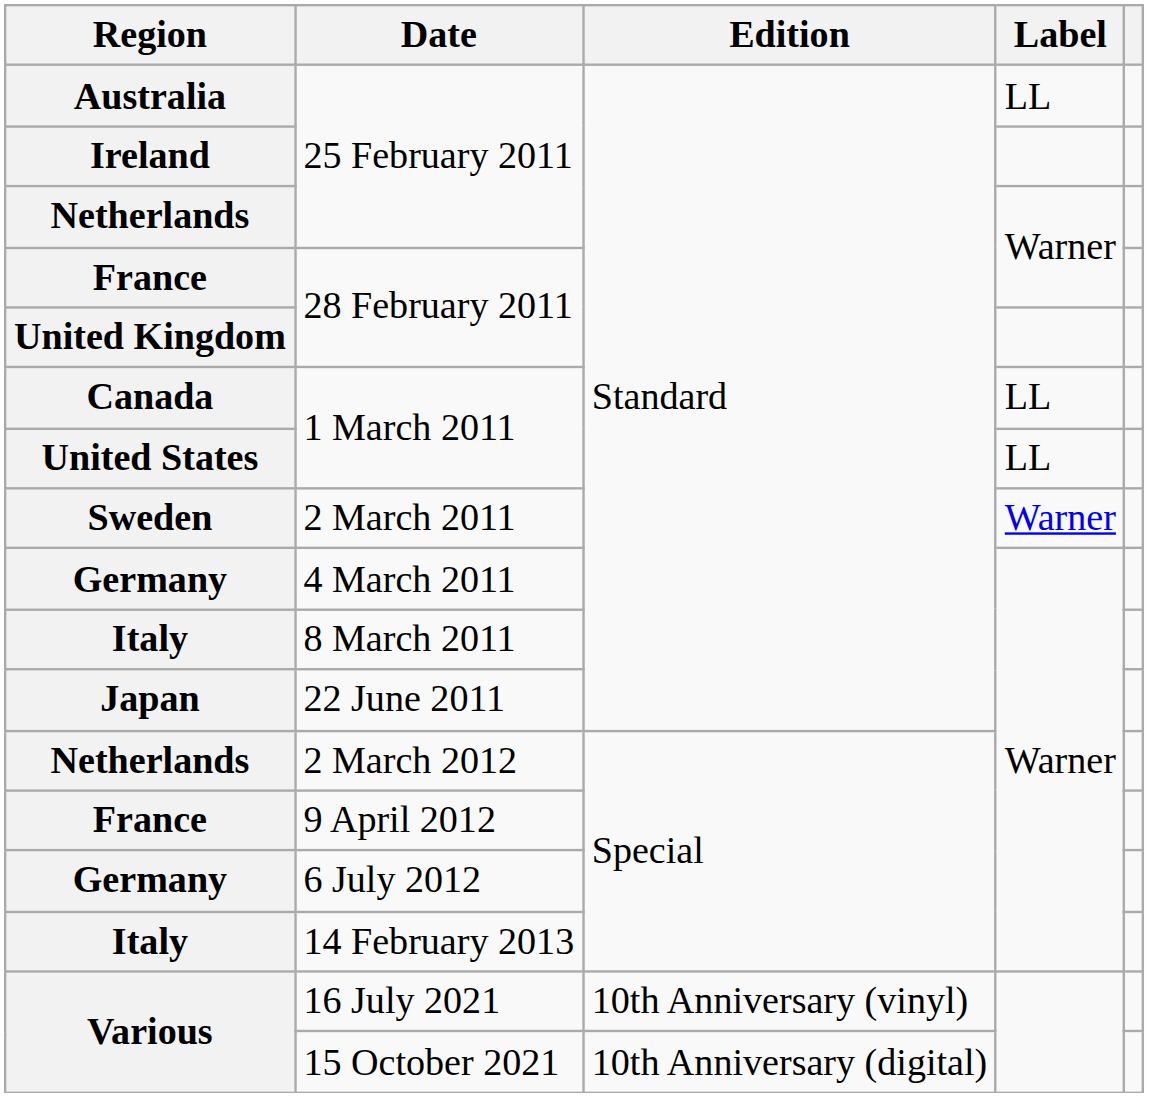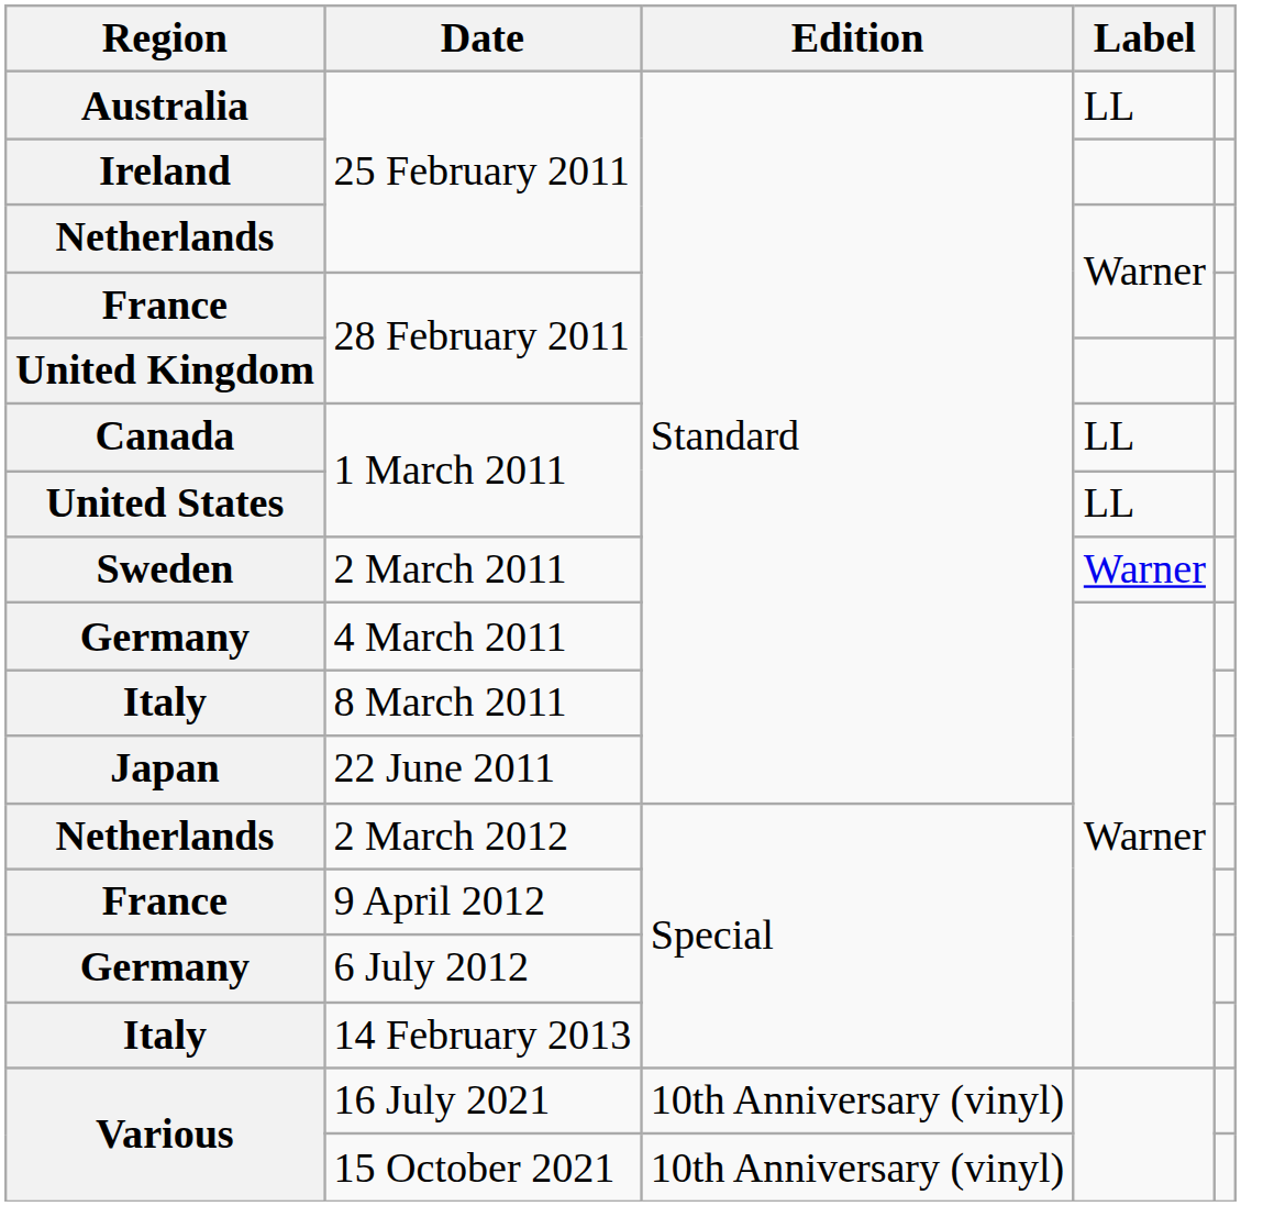 <table class="wikitable plainrowheaders">
 <tr>
 <th scope="col">Region</th>
 <th scope="col">Date</th>
 <th scope="col">Edition</th>
 <th scope="col">Label</th>
 <th scope="col"></th>
 </tr>
 <tr>
 <th scope="row">Australia</th>
 <td rowspan="3">25 February 2011</td>
 <td rowspan="11">Standard</td>
 <td>LL</td>
 <td align="center"></td>
 </tr>
 <tr>
 <th scope="row">Ireland</th>
 <td></td>
 <td align="center"></td>
 </tr>
 <tr>
 <th scope="row">Netherlands</th>
 <td rowspan="2">Warner</td>
 <td align="center"></td>
 </tr>
 <tr>
 <th scope="row">France</th>
 <td rowspan="2">28 February 2011</td>
 <td align="center"></td>
 </tr>
 <tr>
 <th scope="row">United Kingdom</th>
 <td></td>
 <td align="center"></td>
 </tr>
 <tr>
 <th scope="row">Canada</th>
 <td rowspan="2">1 March 2011</td>
 <td>LL</td>
 <td align="center"></td>
 </tr>
 <tr>
 <th scope="row">United States</th>
 <td>LL</td>
 <td align="center"></td>
 </tr>
 <tr>
 <th scope="row">Sweden</th>
 <td>2 March 2011</td>
 <td><a href='#'>Warner</a></td>
 <td align="center"></td>
 </tr>
 <tr>
 <th scope="row">Germany</th>
 <td>4 March 2011</td>
 <td rowspan="7">Warner</td>
 <td align="center"></td>
 </tr>
 <tr>
 <th scope="row">Italy</th>
 <td>8 March 2011</td>
 <td align="center"></td>
 </tr>
 <tr>
 <th scope="row">Japan</th>
 <td>22 June 2011</td>
 <td align="center"></td>
 </tr>
 <tr>
 <th scope="row">Netherlands</th>
 <td>2 March 2012</td>
 <td rowspan="4">Special</td>
 <td align="center"></td>
 </tr>
 <tr>
 <th scope="row">France</th>
 <td>9 April 2012</td>
 <td align="center"></td>
 </tr>
 <tr>
 <th scope="row">Germany</th>
 <td>6 July 2012</td>
 <td align="center"></td>
 </tr>
 <tr>
 <th scope="row">Italy</th>
 <td>14 February 2013</td>
 <td align="center"></td>
 </tr>
 <tr>
 <th scope="row" rowspan="2">Various</th>
 <td>16 July 2021</td>
 <td>10th Anniversary (vinyl)</td>
 <td rowspan="2"></td>
 <td align="center"></td>
 </tr>
 <tr>
 <td>15 October 2021</td>
-<td>10th Anniversary (digital)</td>
+<td>10th Anniversary (vinyl)</td>
 <td align="center"></td>
 </tr>
 </table>
